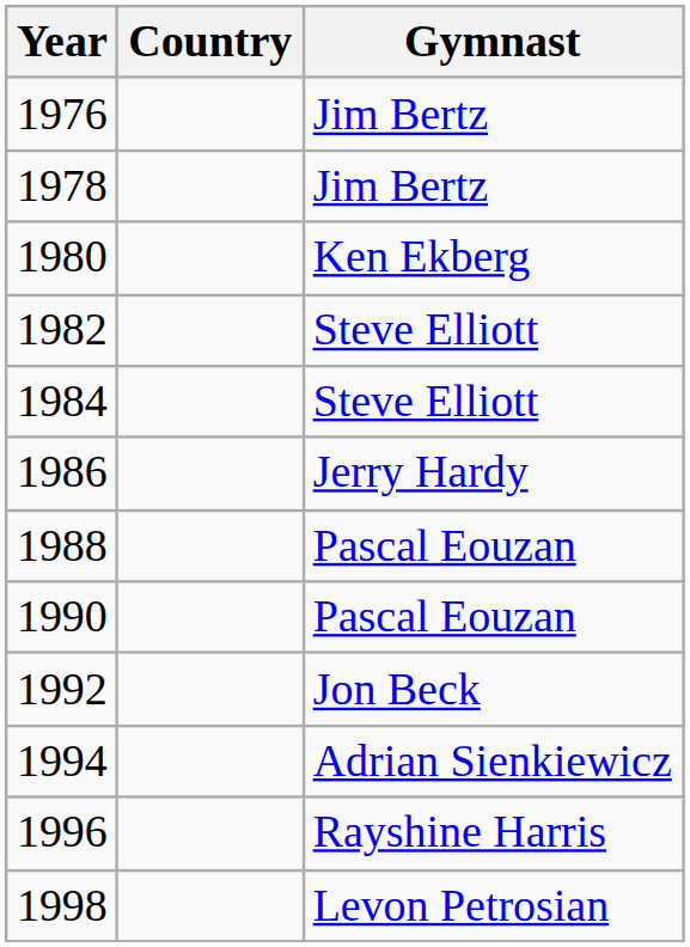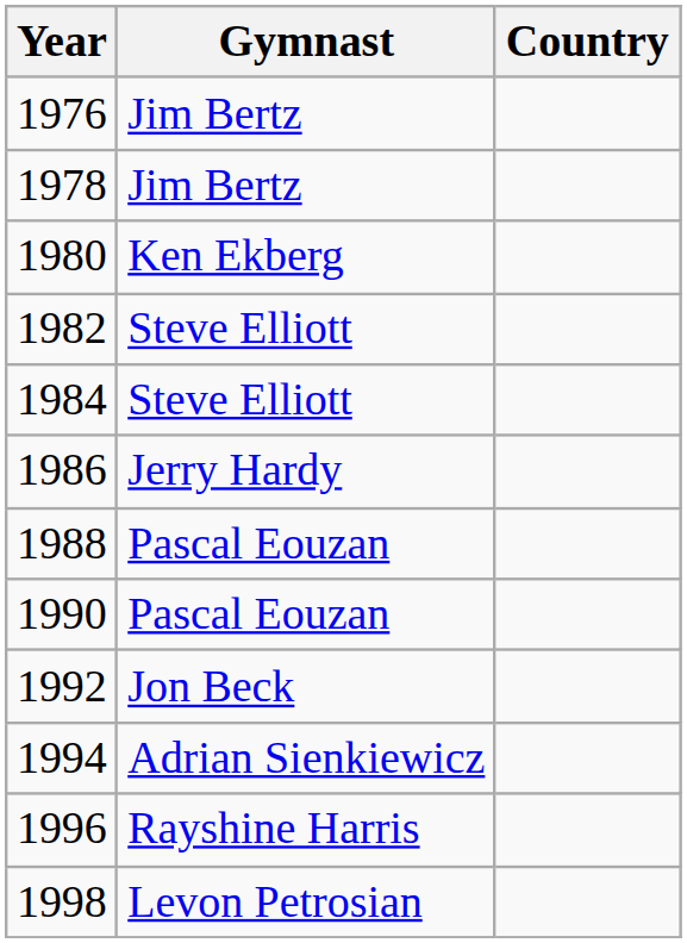 <table class="wikitable">
 <tr>
 <th>Year</th>
+<th>Gymnast</th>
 <th>Country</th>
-<th>Gymnast</th>
 </tr>
 <tr>
 <td>1976</td>
+<td><a href='#'>Jim Bertz</a></td>
 <td></td>
-<td><a href='#'>Jim Bertz</a></td>
 </tr>
 <tr>
 <td>1978</td>
+<td><a href='#'>Jim Bertz</a></td>
 <td></td>
-<td><a href='#'>Jim Bertz</a></td>
 </tr>
 <tr>
 <td>1980</td>
+<td><a href='#'>Ken Ekberg</a></td>
 <td></td>
-<td><a href='#'>Ken Ekberg</a></td>
 </tr>
 <tr>
 <td>1982</td>
+<td><a href='#'>Steve Elliott</a></td>
 <td></td>
-<td><a href='#'>Steve Elliott</a></td>
 </tr>
 <tr>
 <td>1984</td>
+<td><a href='#'>Steve Elliott</a></td>
 <td></td>
-<td><a href='#'>Steve Elliott</a></td>
 </tr>
 <tr>
 <td>1986</td>
+<td><a href='#'>Jerry Hardy</a></td>
 <td></td>
-<td><a href='#'>Jerry Hardy</a></td>
 </tr>
 <tr>
 <td>1988</td>
+<td><a href='#'>Pascal Eouzan</a></td>
 <td></td>
-<td><a href='#'>Pascal Eouzan</a></td>
 </tr>
 <tr>
 <td>1990</td>
+<td><a href='#'>Pascal Eouzan</a></td>
 <td></td>
-<td><a href='#'>Pascal Eouzan</a></td>
 </tr>
 <tr>
 <td>1992</td>
+<td><a href='#'>Jon Beck</a></td>
 <td></td>
-<td><a href='#'>Jon Beck</a></td>
 </tr>
 <tr>
 <td>1994</td>
+<td><a href='#'>Adrian Sienkiewicz</a></td>
 <td></td>
-<td><a href='#'>Adrian Sienkiewicz</a></td>
 </tr>
 <tr>
 <td>1996</td>
+<td><a href='#'>Rayshine Harris</a></td>
 <td></td>
-<td><a href='#'>Rayshine Harris</a></td>
 </tr>
 <tr>
 <td>1998</td>
+<td><a href='#'>Levon Petrosian</a></td>
 <td></td>
-<td><a href='#'>Levon Petrosian</a></td>
 </tr>
 </table>
